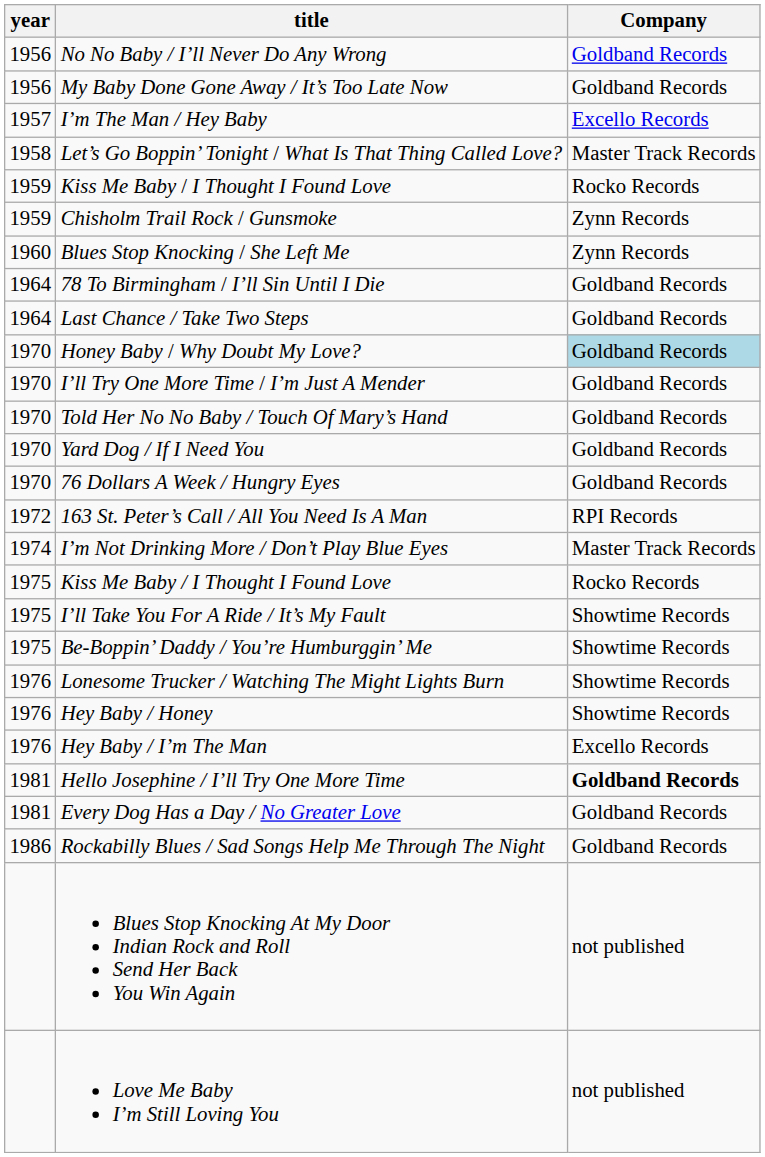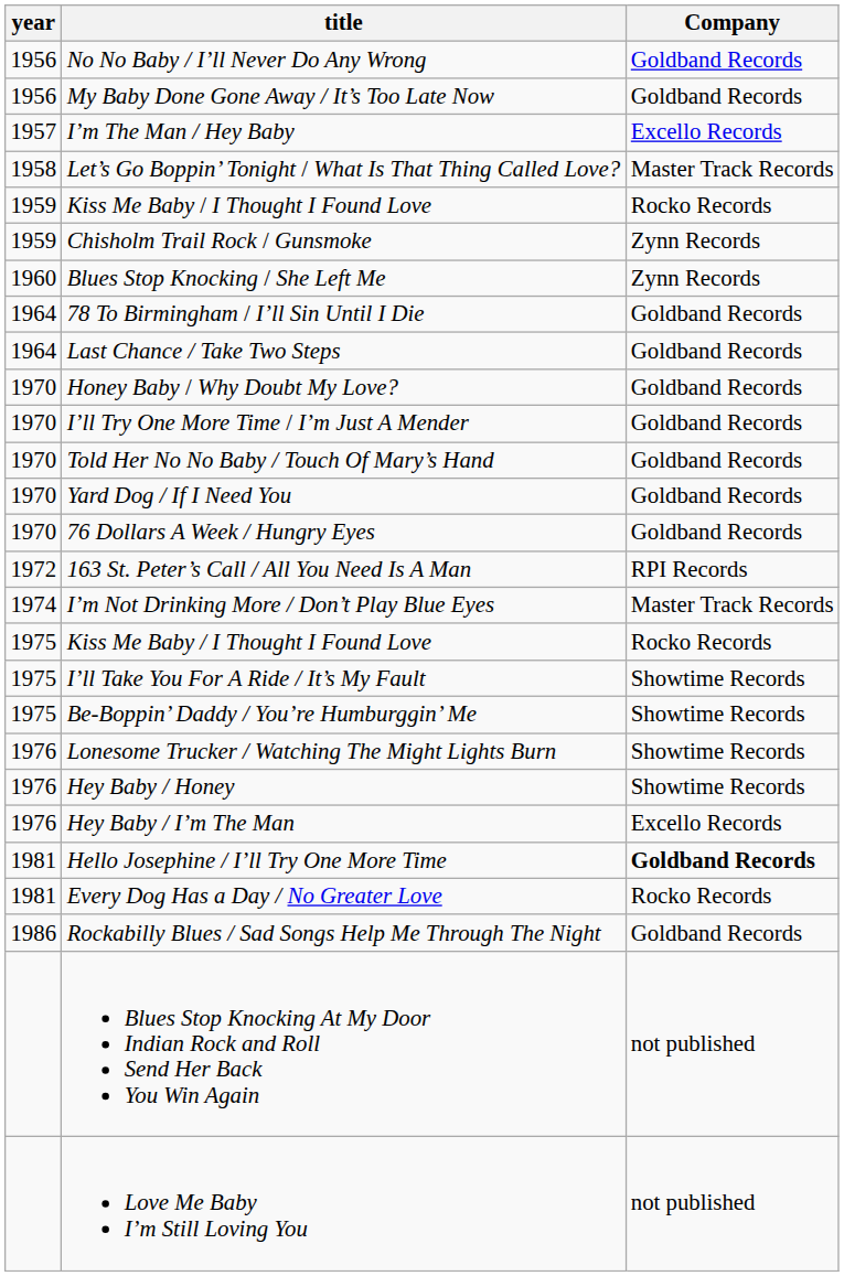 <table class="wikitable">
 <tr>
 <th>year</th>
 <th>title</th>
 <th>Company</th>
 </tr>
 <tr>
 <td>1956</td>
 <td><em>No No Baby / I’ll Never Do Any Wrong</em></td>
 <td><a href='#'>Goldband Records</a></td>
 </tr>
 <tr>
 <td>1956</td>
 <td><em>My Baby Done Gone Away / It’s Too Late Now</em></td>
 <td>Goldband Records</td>
 </tr>
 <tr>
 <td>1957</td>
 <td><em>I’m The Man / Hey Baby</em></td>
 <td><a href='#'>Excello Records</a></td>
 </tr>
 <tr>
 <td>1958</td>
 <td><em>Let’s Go Boppin’ Tonight</em> / <em>What Is That Thing Called Love?</em></td>
 <td>Master Track Records</td>
 </tr>
 <tr>
 <td>1959</td>
 <td><em>Kiss Me Baby</em> / <em>I Thought I Found Love</em></td>
 <td>Rocko Records</td>
 </tr>
 <tr>
 <td>1959</td>
 <td><em>Chisholm Trail Rock</em> / <em>Gunsmoke</em></td>
 <td>Zynn Records</td>
 </tr>
 <tr>
 <td>1960</td>
 <td><em>Blues Stop Knocking</em> / <em>She Left Me</em></td>
 <td>Zynn Records</td>
 </tr>
 <tr>
 <td>1964</td>
 <td><em>78 To Birmingham</em> / <em>I’ll Sin Until I Die</em></td>
 <td>Goldband Records</td>
 </tr>
 <tr>
 <td>1964</td>
 <td><em>Last Chance / Take Two Steps</em></td>
 <td>Goldband Records</td>
 </tr>
 <tr>
 <td>1970</td>
 <td><em>Honey Baby</em> / <em>Why Doubt My Love?</em></td>
-<td style="background: lightblue;">Goldband Records</td>
+<td>Goldband Records</td>
 </tr>
 <tr>
 <td>1970</td>
 <td><em>I’ll Try One More Time</em> / <em>I’m Just A Mender</em></td>
 <td>Goldband Records</td>
 </tr>
 <tr>
 <td>1970</td>
 <td><em>Told Her No No Baby / Touch Of Mary’s Hand</em></td>
 <td>Goldband Records</td>
 </tr>
 <tr>
 <td>1970</td>
 <td><em>Yard Dog / If I Need You</em></td>
 <td>Goldband Records</td>
 </tr>
 <tr>
 <td>1970</td>
 <td><em>76 Dollars A Week / Hungry Eyes</em></td>
 <td>Goldband Records</td>
 </tr>
 <tr>
 <td>1972</td>
 <td><em>163 St. Peter’s Call / All You Need Is A Man</em></td>
 <td>RPI Records</td>
 </tr>
 <tr>
 <td>1974</td>
 <td><em>I’m Not Drinking More / Don’t Play Blue Eyes</em></td>
 <td>Master Track Records</td>
 </tr>
 <tr>
 <td>1975</td>
 <td><em>Kiss Me Baby / I Thought I Found Love</em></td>
 <td>Rocko Records</td>
 </tr>
 <tr>
 <td>1975</td>
 <td><em>I’ll Take You For A Ride / It’s My Fault</em></td>
 <td>Showtime Records</td>
 </tr>
 <tr>
 <td>1975</td>
 <td><em>Be-Boppin’ Daddy / You’re Humburggin’ Me</em></td>
 <td>Showtime Records</td>
 </tr>
 <tr>
 <td>1976</td>
 <td><em>Lonesome Trucker / Watching The Might Lights Burn</em></td>
 <td>Showtime Records</td>
 </tr>
 <tr>
 <td>1976</td>
 <td><em>Hey Baby / Honey</em></td>
 <td>Showtime Records</td>
 </tr>
 <tr>
 <td>1976</td>
 <td><em>Hey Baby / I’m The Man</em></td>
 <td>Excello Records</td>
 </tr>
 <tr>
 <td>1981</td>
 <td><em>Hello Josephine / I’ll Try One More Time</em></td>
 <td><strong>Goldband Records</strong></td>
 </tr>
 <tr>
 <td>1981</td>
 <td><em>Every Dog Has a Day / <a href='#'>No Greater Love</a></em></td>
-<td>Goldband Records</td>
+<td>Rocko Records</td>
 </tr>
 <tr>
 <td>1986</td>
 <td><em>Rockabilly Blues / Sad Songs Help Me Through The Night</em></td>
 <td>Goldband Records</td>
 </tr>
 <tr>
 <td></td>
 <td><br><ul><li><em>Blues Stop Knocking At My Door</em></li><li><em>Indian Rock and Roll</em></li><li><em>Send Her Back</em></li><li><em>You Win Again</em></li></ul></td>
 <td>not published</td>
 </tr>
 <tr>
 <td></td>
 <td><br><ul><li><em>Love Me Baby</em></li><li><em>I’m Still Loving You</em></li></ul></td>
 <td>not published</td>
 </tr>
 </table>
